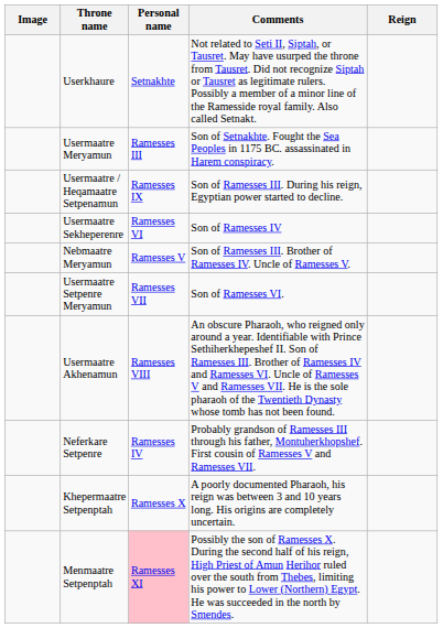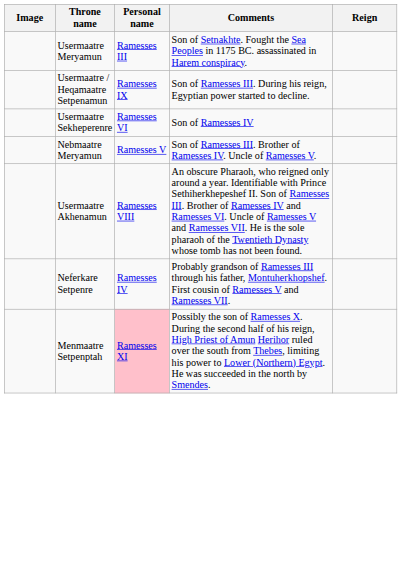 <table class="wikitable" width="100%">
 <tr>
 <th width="15%">Image</th>
 <th>Throne name</th>
 <th width="15%">Personal name</th>
 <th width="50%">Comments</th>
 <th width="20%">Reign</th>
-</tr>
-<tr>
-<td></td>
-<td>Userkhaure</td>
-<td><a href='#'>Setnakhte</a></td>
-<td>Not related to <a href='#'>Seti II</a>, <a href='#'>Siptah</a>, or <a href='#'>Tausret</a>. May have usurped the throne from <a href='#'>Tausret</a>. Did not recognize <a href='#'>Siptah</a> or <a href='#'>Tausret</a> as legitimate rulers. Possibly a member of a minor line of the Ramesside royal family. Also called Setnakt.</td>
-<td></td>
 </tr>
 <tr>
 <td></td>
 <td>Usermaatre Meryamun</td>
 <td><a href='#'>Ramesses III</a></td>
 <td>Son of <a href='#'>Setnakhte</a>. Fought the <a href='#'>Sea Peoples</a> in 1175 BC. assassinated in <a href='#'>Harem conspiracy</a>.</td>
 <td></td>
 </tr>
 <tr>
 <td></td>
 <td>Usermaatre / Heqamaatre Setpenamun</td>
 <td><a href='#'>Ramesses IX</a></td>
 <td>Son of <a href='#'>Ramesses III</a>. During his reign, Egyptian power started to decline.</td>
 <td></td>
 </tr>
 <tr>
 <td></td>
 <td>Usermaatre Sekheperenre</td>
 <td><a href='#'>Ramesses VI</a></td>
 <td>Son of <a href='#'>Ramesses IV</a></td>
 <td></td>
 </tr>
 <tr>
 <td></td>
 <td>Nebmaatre Meryamun</td>
 <td><a href='#'>Ramesses V</a></td>
 <td>Son of <a href='#'>Ramesses III</a>. Brother of <a href='#'>Ramesses IV</a>. Uncle of <a href='#'>Ramesses V</a>.</td>
 <td></td>
 </tr>
 <tr>
 <td></td>
-<td>Usermaatre Setpenre Meryamun</td>
-<td><a href='#'>Ramesses VII</a></td>
-<td>Son of <a href='#'>Ramesses VI</a>.</td>
-<td></td>
-</tr>
-<tr>
-<td></td>
 <td>Usermaatre Akhenamun</td>
 <td><a href='#'>Ramesses VIII</a></td>
 <td>An obscure Pharaoh, who reigned only around a year. Identifiable with Prince Sethiherkhepeshef II. Son of <a href='#'>Ramesses III</a>. Brother of <a href='#'>Ramesses IV</a> and <a href='#'>Ramesses VI</a>. Uncle of <a href='#'>Ramesses V</a> and <a href='#'>Ramesses VII</a>. He is the sole pharaoh of the <a href='#'>Twentieth Dynasty</a> whose tomb has not been found.</td>
 <td></td>
 </tr>
 <tr>
 <td></td>
 <td>Neferkare Setpenre</td>
 <td><a href='#'>Ramesses IV</a></td>
 <td>Probably grandson of <a href='#'>Ramesses III</a> through his father, <a href='#'>Montuherkhopshef</a>. First cousin of <a href='#'>Ramesses V</a> and <a href='#'>Ramesses VII</a>.</td>
 <td></td>
 </tr>
 <tr>
 <td></td>
-<td>Khepermaatre Setpenptah</td>
-<td><a href='#'>Ramesses X</a></td>
-<td>A poorly documented Pharaoh, his reign was between 3 and 10 years long. His origins are completely uncertain.</td>
-<td></td>
-</tr>
-<tr>
-<td></td>
 <td>Menmaatre Setpenptah</td>
 <td style="background: pink;"><a href='#'>Ramesses XI</a></td>
 <td>Possibly the son of <a href='#'>Ramesses X</a>. During the second half of his reign, <a href='#'>High Priest of Amun</a> <a href='#'>Herihor</a> ruled over the south from <a href='#'>Thebes</a>, limiting his power to <a href='#'>Lower (Northern) Egypt</a>. He was succeeded in the north by <a href='#'>Smendes</a>.</td>
 <td></td>
 </tr>
 </table>
